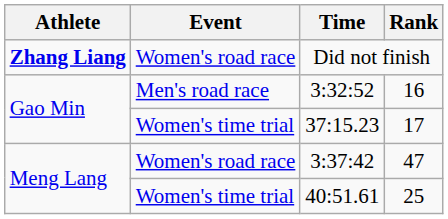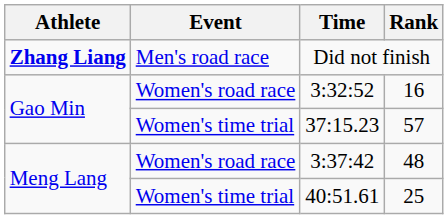 <table class=wikitable style="font-size:90%">
 <tr>
 <th>Athlete</th>
 <th>Event</th>
 <th>Time</th>
 <th>Rank</th>
 </tr>
 <tr align=center>
 <td align=left><strong><a href='#'>Zhang Liang</a></strong></td>
-<td align=left><a href='#'>Women's road race</a></td>
+<td align=left><a href='#'>Men's road race</a></td>
 <td colspan=2>Did not finish</td>
 </tr>
 <tr align=center>
 <td align=left rowspan=2><a href='#'>Gao Min</a></td>
-<td align=left><a href='#'>Men's road race</a></td>
+<td align=left><a href='#'>Women's road race</a></td>
 <td>3:32:52</td>
 <td>16</td>
 </tr>
 <tr align=center>
 <td align=left><a href='#'>Women's time trial</a></td>
 <td>37:15.23</td>
-<td>17</td>
+<td>57</td>
 </tr>
 <tr align=center>
 <td align=left rowspan=2><a href='#'>Meng Lang</a></td>
 <td align=left><a href='#'>Women's road race</a></td>
 <td>3:37:42</td>
-<td>47</td>
+<td>48</td>
 </tr>
 <tr align=center>
 <td align=left><a href='#'>Women's time trial</a></td>
 <td>40:51.61</td>
 <td>25</td>
 </tr>
 </table>
